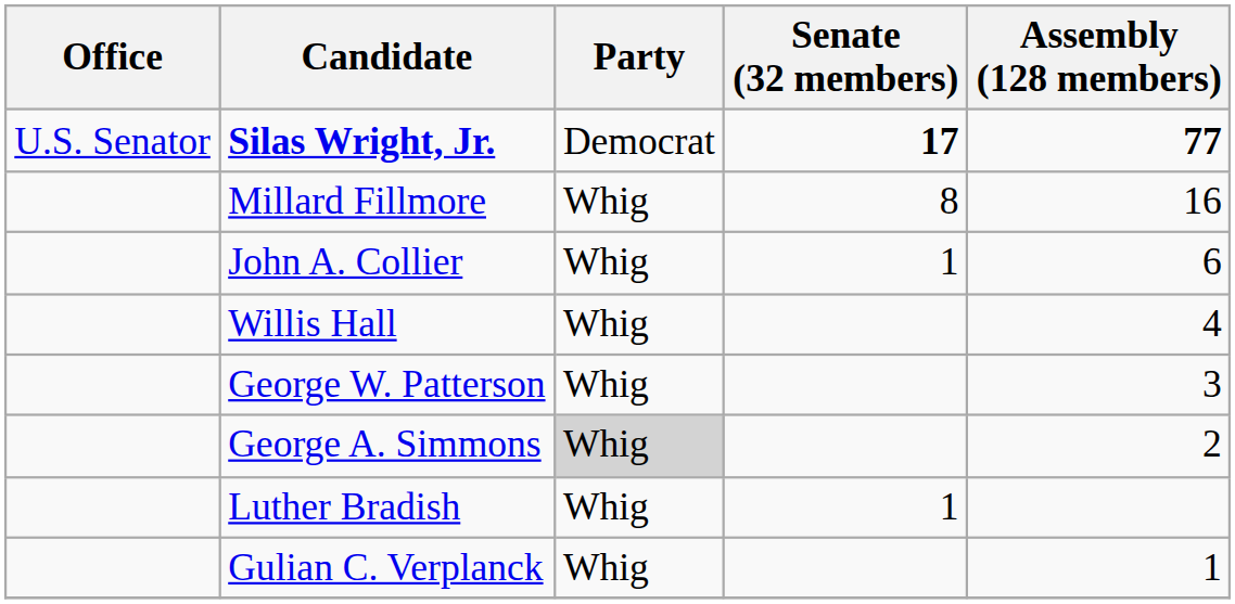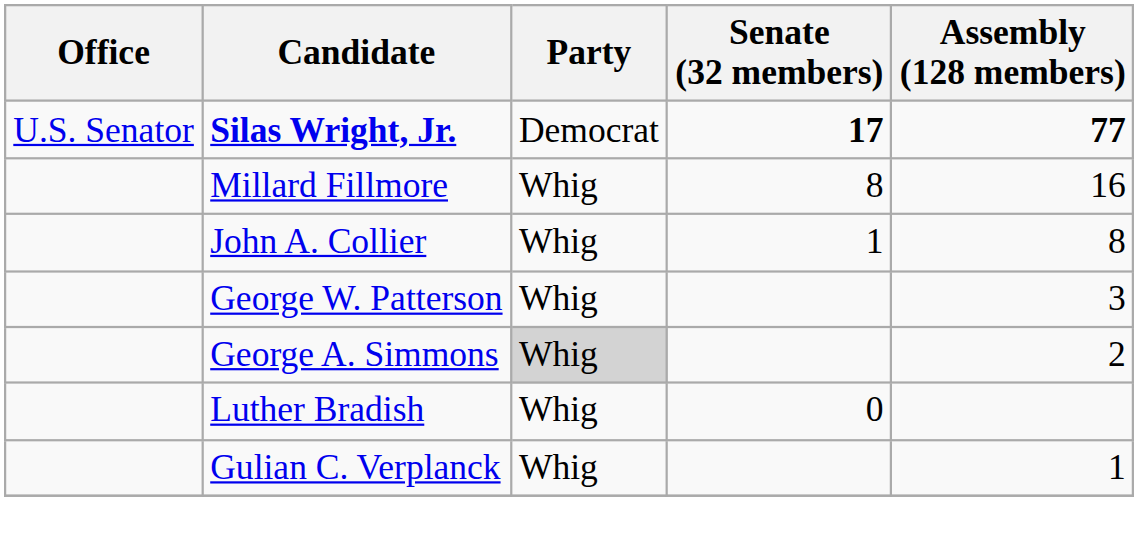 <table class=wikitable>
 <tr bgcolor=lightgrey>
 <th>Office</th>
 <th>Candidate</th>
 <th>Party</th>
 <th>Senate <br>(32 members)<br></th>
 <th>Assembly <br>(128 members)</th>
 </tr>
 <tr>
 <td><a href='#'>U.S. Senator</a></td>
 <td><strong><a href='#'>Silas Wright, Jr.</a></strong></td>
 <td>Democrat</td>
 <td align="right"><strong>17</strong></td>
 <td align="right"><strong>77</strong></td>
 </tr>
 <tr>
 <td></td>
 <td><a href='#'>Millard Fillmore</a></td>
 <td>Whig</td>
 <td align="right">8</td>
 <td align="right">16</td>
 </tr>
 <tr>
 <td></td>
 <td><a href='#'>John A. Collier</a></td>
 <td>Whig</td>
 <td align="right">1</td>
-<td align="right">6</td>
-</tr>
-<tr>
-<td></td>
-<td><a href='#'>Willis Hall</a></td>
-<td>Whig</td>
-<td align="right"></td>
-<td align="right">4</td>
+<td align="right">8</td>
 </tr>
 <tr>
 <td></td>
 <td><a href='#'>George W. Patterson</a></td>
 <td>Whig</td>
 <td align="right"></td>
 <td align="right">3</td>
 </tr>
 <tr>
 <td></td>
 <td><a href='#'>George A. Simmons</a></td>
 <td style="background: lightgrey;">Whig</td>
 <td align="right"></td>
 <td align="right">2</td>
 </tr>
 <tr>
 <td></td>
 <td><a href='#'>Luther Bradish</a></td>
 <td>Whig</td>
-<td align="right">1</td>
+<td align="right">0</td>
 <td align="right"></td>
 </tr>
 <tr>
 <td></td>
 <td><a href='#'>Gulian C. Verplanck</a></td>
 <td>Whig</td>
 <td align="right"></td>
 <td align="right">1</td>
 </tr>
 <tr>
 </tr>
 </table>
